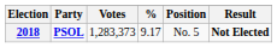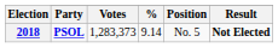 <table class="wikitable" style="text-align: center;">
 <tr>
 <th rowspan="2">Election</th>
 </tr>
 <tr>
 <th>Party</th>
 <th>Votes</th>
 <th>%</th>
 <th>Position</th>
 <th>Result</th>
 </tr>
 <tr>
 <th><a href='#'>2018</a></th>
 <td><strong><a href='#'>PSOL</a></strong></td>
 <td>1,283,373</td>
-<td>9.17</td>
+<td>9.14</td>
 <td>No. 5</td>
 <td><strong>Not Elected</strong></td>
 </tr>
 </table>
